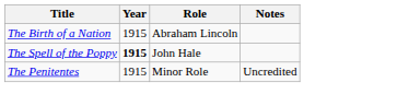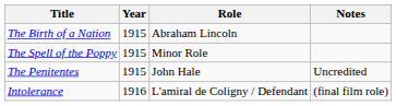 <table class="wikitable">
 <tr>
 <th>Title</th>
 <th>Year</th>
 <th>Role</th>
 <th>Notes</th>
 </tr>
 <tr>
 <td><em><a href='#'>The Birth of a Nation</a></em></td>
 <td>1915</td>
 <td>Abraham Lincoln</td>
 <td></td>
 </tr>
 <tr>
 <td><em><a href='#'>The Spell of the Poppy</a></em></td>
-<td><strong>1915</strong></td>
-<td>John Hale</td>
+<td>1915</td>
+<td>Minor Role</td>
 <td></td>
 </tr>
 <tr>
 <td><em><a href='#'>The Penitentes</a></em></td>
 <td>1915</td>
-<td>Minor Role</td>
+<td>John Hale</td>
 <td>Uncredited</td>
 </tr>
+<tr>
+<td><em><a href='#'>Intolerance</a></em></td>
+<td>1916</td>
+<td>L'amiral de Coligny / Defendant</td>
+<td>(final film role)</td>
+</tr>
 </table>
